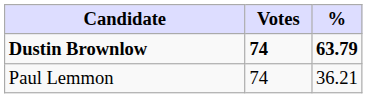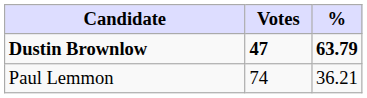 <table class="wikitable">
 <tr>
 <th style="background:#ddf; width:200px;">Candidate</th>
 <th style="background:#ddf; width:50px;">Votes</th>
 <th style="background:#ddf; width:30px;">%</th>
 </tr>
 <tr>
 <td><strong>Dustin Brownlow</strong></td>
-<td><strong>74</strong></td>
+<td><strong>47</strong></td>
 <td><strong>63.79</strong></td>
 </tr>
 <tr>
 <td>Paul Lemmon</td>
 <td>74</td>
 <td>36.21</td>
 </tr>
 </table>
